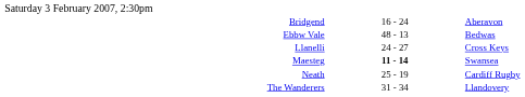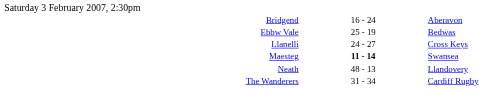 <table style="width:70%;" cellspacing="1">
 <tr>
 <th width=35%></th>
 <th width=15%></th>
 <th></th>
 </tr>
 <tr>
 <td>Saturday 3 February 2007, 2:30pm</td>
 </tr>
 <tr style=font-size:90%>
 <td align=right><a href='#'>Bridgend</a></td>
 <td align=center>16 - 24</td>
 <td><a href='#'>Aberavon</a></td>
 </tr>
 <tr style=font-size:90%>
 <td align=right><a href='#'>Ebbw Vale</a></td>
-<td align=center>48 - 13</td>
+<td align=center>25 - 19</td>
 <td><a href='#'>Bedwas</a></td>
 </tr>
 <tr style=font-size:90%>
 <td align=right><a href='#'>Llanelli</a></td>
 <td align=center>24 - 27</td>
 <td><a href='#'>Cross Keys</a></td>
 </tr>
 <tr style=font-size:90%>
 <td align=right><a href='#'>Maesteg</a></td>
 <td align=center><strong>11 - 14</strong></td>
 <td><a href='#'>Swansea</a></td>
 </tr>
 <tr style=font-size:90%>
 <td align=right><a href='#'>Neath</a></td>
-<td align=center>25 - 19</td>
-<td><a href='#'>Cardiff Rugby</a></td>
+<td align=center>48 - 13</td>
+<td><a href='#'>Llandovery</a></td>
 </tr>
 <tr style=font-size:90%>
 <td align=right><a href='#'>The Wanderers</a></td>
 <td align=center>31 - 34</td>
-<td><a href='#'>Llandovery</a></td>
+<td><a href='#'>Cardiff Rugby</a></td>
 </tr>
 </table>
